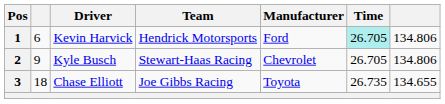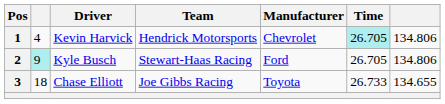 <table class="wikitable" style="font-size:95%">
 <tr>
 <th>Pos</th>
 <th></th>
 <th>Driver</th>
 <th>Team</th>
 <th>Manufacturer</th>
 <th>Time</th>
 <th></th>
 </tr>
 <tr>
 <th>1</th>
-<td>6</td>
+<td>4</td>
 <td><a href='#'>Kevin Harvick</a></td>
 <td><a href='#'>Hendrick Motorsports</a></td>
-<td><a href='#'>Ford</a></td>
+<td><a href='#'>Chevrolet</a></td>
 <td style="background: paleturquoise;">26.705</td>
 <td>134.806</td>
 </tr>
 <tr>
 <th>2</th>
-<td>9</td>
+<td style="background: paleturquoise;">9</td>
 <td><a href='#'>Kyle Busch</a></td>
 <td><a href='#'>Stewart-Haas Racing</a></td>
-<td><a href='#'>Chevrolet</a></td>
+<td><a href='#'>Ford</a></td>
 <td>26.705</td>
 <td>134.806</td>
 </tr>
 <tr>
 <th>3</th>
 <td>18</td>
 <td><a href='#'>Chase Elliott</a></td>
 <td><a href='#'>Joe Gibbs Racing</a></td>
 <td><a href='#'>Toyota</a></td>
-<td>26.735</td>
+<td>26.733</td>
 <td>134.655</td>
 </tr>
 <tr>
 <th colspan="7"></th>
 </tr>
 </table>
